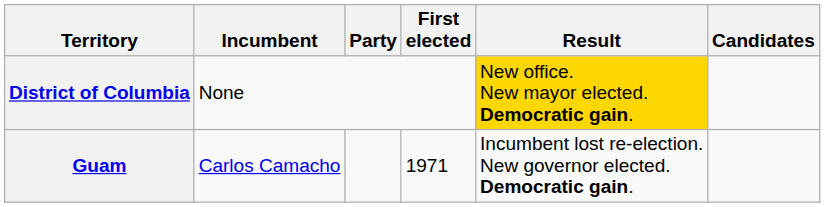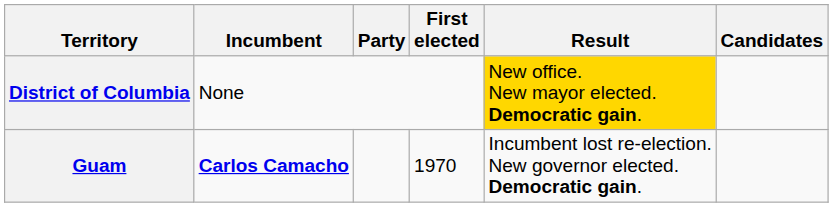 <table class="wikitable sortable">
 <tr valign=bottom>
 <th>Territory</th>
 <th>Incumbent</th>
 <th>Party</th>
 <th>First<br>elected</th>
 <th>Result</th>
 <th>Candidates</th>
 </tr>
 <tr>
 <th><a href='#'>District of Columbia</a></th>
 <td colspan=3>None </td>
 <td style="background: gold;">New office.<br>New mayor elected.<br><strong>Democratic gain</strong>.</td>
 <td nowrap></td>
 </tr>
 <tr>
 <th><a href='#'>Guam</a></th>
-<td><a href='#'>Carlos Camacho</a></td>
+<td><strong><a href='#'>Carlos Camacho</a></strong></td>
 <td></td>
-<td>1971</td>
+<td>1970</td>
 <td>Incumbent lost re-election. <br> New governor elected. <br> <strong>Democratic gain</strong>.</td>
 <td nowrap></td>
 </tr>
 </table>
